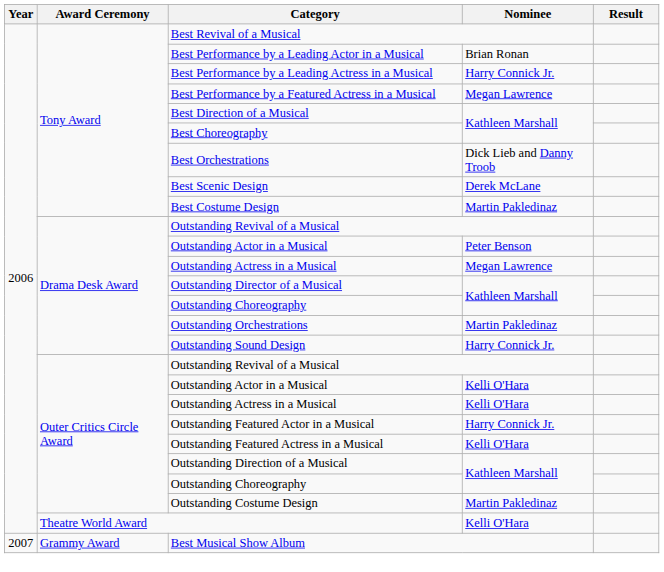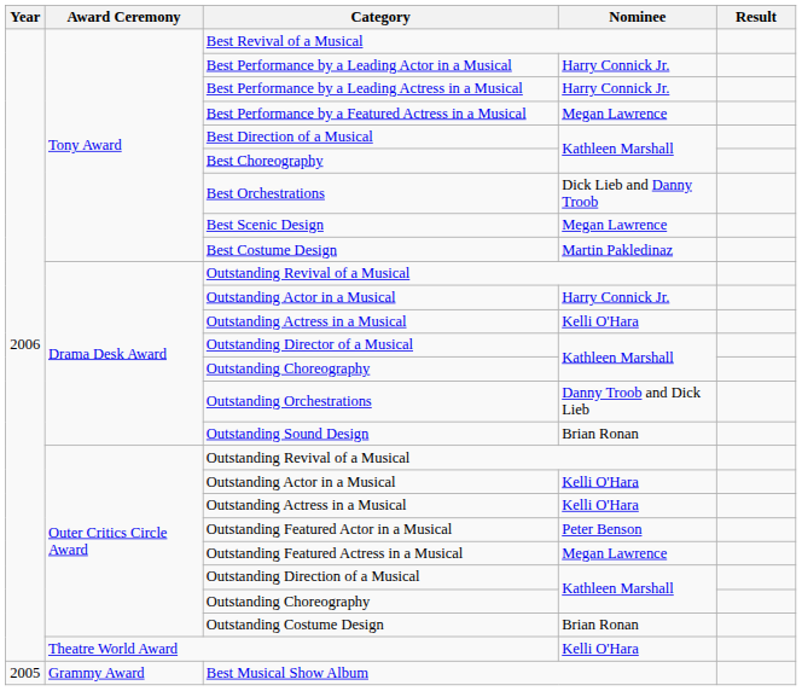 <table class="wikitable" style="width:95%;">
 <tr>
 <th style="width:5%;">Year</th>
 <th style="width:20%;">Award Ceremony</th>
 <th style="width:45%;">Category</th>
 <th style="width:20%;">Nominee</th>
 <th style="width:10%;">Result</th>
 </tr>
 <tr>
 <td rowspan="25" style="text-align:center;">2006</td>
 <td rowspan="9"><a href='#'>Tony Award</a></td>
 <td colspan="2"><a href='#'>Best Revival of a Musical</a></td>
 <td></td>
 </tr>
 <tr>
 <td><a href='#'>Best Performance by a Leading Actor in a Musical</a></td>
-<td>Brian Ronan</td>
+<td><a href='#'>Harry Connick Jr.</a></td>
 <td></td>
 </tr>
 <tr>
 <td><a href='#'>Best Performance by a Leading Actress in a Musical</a></td>
 <td><a href='#'>Harry Connick Jr.</a></td>
 <td></td>
 </tr>
 <tr>
 <td><a href='#'>Best Performance by a Featured Actress in a Musical</a></td>
 <td><a href='#'>Megan Lawrence</a></td>
 <td></td>
 </tr>
 <tr>
 <td><a href='#'>Best Direction of a Musical</a></td>
 <td rowspan="2"><a href='#'>Kathleen Marshall</a></td>
 <td></td>
 </tr>
 <tr>
 <td><a href='#'>Best Choreography</a></td>
 <td></td>
 </tr>
 <tr>
 <td><a href='#'>Best Orchestrations</a></td>
 <td>Dick Lieb and <a href='#'>Danny Troob</a></td>
 <td></td>
 </tr>
 <tr>
 <td><a href='#'>Best Scenic Design</a></td>
-<td><a href='#'>Derek McLane</a></td>
+<td><a href='#'>Megan Lawrence</a></td>
 <td></td>
 </tr>
 <tr>
 <td><a href='#'>Best Costume Design</a></td>
 <td><a href='#'>Martin Pakledinaz</a></td>
 <td></td>
 </tr>
 <tr>
 <td rowspan="7"><a href='#'>Drama Desk Award</a></td>
 <td colspan="2"><a href='#'>Outstanding Revival of a Musical</a></td>
 <td></td>
 </tr>
 <tr>
 <td><a href='#'>Outstanding Actor in a Musical</a></td>
-<td><a href='#'>Peter Benson</a></td>
+<td><a href='#'>Harry Connick Jr.</a></td>
 <td></td>
 </tr>
 <tr>
 <td><a href='#'>Outstanding Actress in a Musical</a></td>
-<td><a href='#'>Megan Lawrence</a></td>
+<td><a href='#'>Kelli O'Hara</a></td>
 <td></td>
 </tr>
 <tr>
 <td><a href='#'>Outstanding Director of a Musical</a></td>
 <td rowspan="2"><a href='#'>Kathleen Marshall</a></td>
 <td></td>
 </tr>
 <tr>
 <td><a href='#'>Outstanding Choreography</a></td>
 <td></td>
 </tr>
 <tr>
 <td><a href='#'>Outstanding Orchestrations</a></td>
-<td><a href='#'>Martin Pakledinaz</a></td>
+<td><a href='#'>Danny Troob</a> and Dick Lieb</td>
 <td></td>
 </tr>
 <tr>
 <td><a href='#'>Outstanding Sound Design</a></td>
-<td><a href='#'>Harry Connick Jr.</a></td>
+<td>Brian Ronan</td>
 <td></td>
 </tr>
 <tr>
 <td rowspan="8"><a href='#'>Outer Critics Circle Award</a></td>
 <td colspan="2">Outstanding Revival of a Musical</td>
 <td></td>
 </tr>
 <tr>
 <td>Outstanding Actor in a Musical</td>
 <td><a href='#'>Kelli O'Hara</a></td>
 <td></td>
 </tr>
 <tr>
 <td>Outstanding Actress in a Musical</td>
 <td><a href='#'>Kelli O'Hara</a></td>
 <td></td>
 </tr>
 <tr>
 <td>Outstanding Featured Actor in a Musical</td>
-<td><a href='#'>Harry Connick Jr.</a></td>
+<td><a href='#'>Peter Benson</a></td>
 <td></td>
 </tr>
 <tr>
 <td>Outstanding Featured Actress in a Musical</td>
-<td><a href='#'>Kelli O'Hara</a></td>
+<td><a href='#'>Megan Lawrence</a></td>
 <td></td>
 </tr>
 <tr>
 <td>Outstanding Direction of a Musical</td>
 <td rowspan="2"><a href='#'>Kathleen Marshall</a></td>
 <td></td>
 </tr>
 <tr>
 <td>Outstanding Choreography</td>
 <td></td>
 </tr>
 <tr>
 <td>Outstanding Costume Design</td>
-<td><a href='#'>Martin Pakledinaz</a></td>
+<td>Brian Ronan</td>
 <td></td>
 </tr>
 <tr>
 <td colspan="2"><a href='#'>Theatre World Award</a></td>
 <td><a href='#'>Kelli O'Hara</a></td>
 <td></td>
 </tr>
 <tr>
-<td rowspan="1" style="text-align:center;">2007</td>
+<td rowspan="1" style="text-align:center;">2005</td>
 <td><a href='#'>Grammy Award</a></td>
 <td colspan="2"><a href='#'>Best Musical Show Album</a></td>
 <td></td>
 </tr>
 </table>
